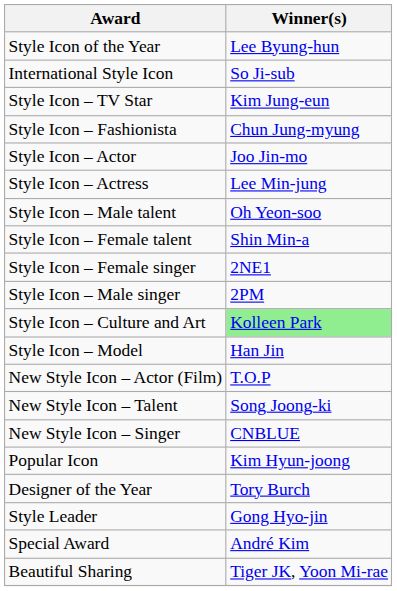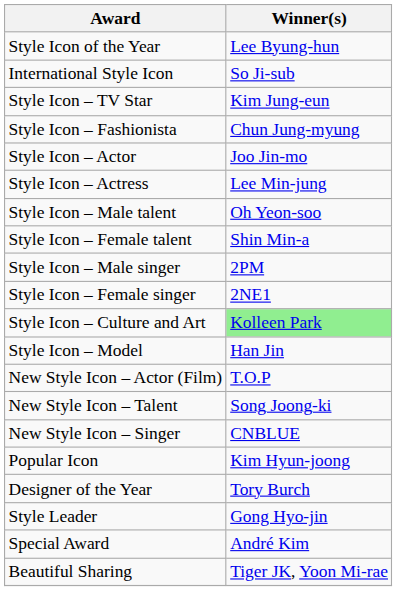 <table class="wikitable">
 <tr>
 <th>Award</th>
 <th>Winner(s)</th>
 </tr>
 <tr>
 <td>Style Icon of the Year</td>
 <td><a href='#'>Lee Byung-hun</a></td>
 </tr>
 <tr>
 <td>International Style Icon</td>
 <td><a href='#'>So Ji-sub</a></td>
 </tr>
 <tr>
 <td>Style Icon – TV Star</td>
 <td><a href='#'>Kim Jung-eun</a></td>
 </tr>
 <tr>
 <td>Style Icon – Fashionista</td>
 <td><a href='#'>Chun Jung-myung</a></td>
 </tr>
 <tr>
 <td>Style Icon – Actor</td>
 <td><a href='#'>Joo Jin-mo</a></td>
 </tr>
 <tr>
 <td>Style Icon – Actress</td>
 <td><a href='#'>Lee Min-jung</a></td>
 </tr>
 <tr>
 <td>Style Icon – Male talent</td>
 <td><a href='#'>Oh Yeon-soo</a></td>
 </tr>
 <tr>
 <td>Style Icon – Female talent</td>
 <td><a href='#'>Shin Min-a</a></td>
 </tr>
 <tr>
+<td>Style Icon – Male singer</td>
+<td><a href='#'>2PM</a></td>
+</tr>
+<tr>
 <td>Style Icon – Female singer</td>
 <td><a href='#'>2NE1</a></td>
-</tr>
-<tr>
-<td>Style Icon – Male singer</td>
-<td><a href='#'>2PM</a></td>
 </tr>
 <tr>
 <td>Style Icon – Culture and Art</td>
 <td style="background: lightgreen;"><a href='#'>Kolleen Park</a></td>
 </tr>
 <tr>
 <td>Style Icon – Model</td>
 <td><a href='#'>Han Jin</a></td>
 </tr>
 <tr>
 <td>New Style Icon – Actor (Film)</td>
 <td><a href='#'>T.O.P</a></td>
 </tr>
 <tr>
 <td>New Style Icon – Talent</td>
 <td><a href='#'>Song Joong-ki</a></td>
 </tr>
 <tr>
 <td>New Style Icon – Singer</td>
 <td><a href='#'>CNBLUE</a></td>
 </tr>
 <tr>
 <td>Popular Icon</td>
 <td><a href='#'>Kim Hyun-joong</a></td>
 </tr>
 <tr>
 <td>Designer of the Year</td>
 <td><a href='#'>Tory Burch</a></td>
 </tr>
 <tr>
 <td>Style Leader</td>
 <td><a href='#'>Gong Hyo-jin</a></td>
 </tr>
 <tr>
 <td>Special Award</td>
 <td><a href='#'>André Kim</a></td>
 </tr>
 <tr>
 <td>Beautiful Sharing</td>
 <td><a href='#'>Tiger JK</a>, <a href='#'>Yoon Mi-rae</a></td>
 </tr>
 <tr>
 </tr>
 </table>
